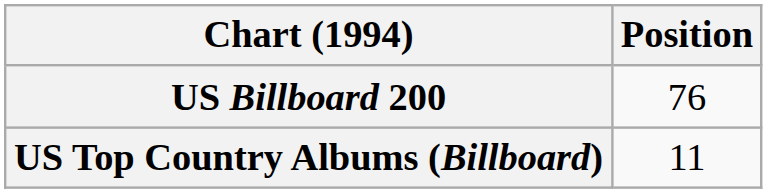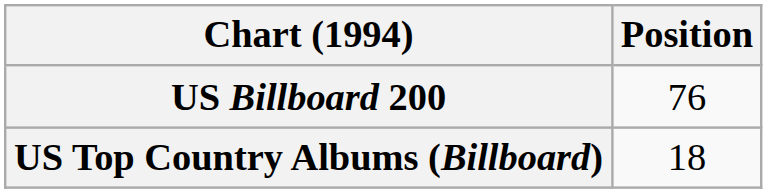 <table class="wikitable sortable plainrowheaders" style="text-align:center">
 <tr>
 <th scope="col">Chart (1994)</th>
 <th scope="col">Position</th>
 </tr>
 <tr>
 <th scope="row">US <em>Billboard</em> 200</th>
 <td>76</td>
 </tr>
 <tr>
 <th scope="row">US Top Country Albums (<em>Billboard</em>)</th>
-<td>11</td>
+<td>18</td>
 </tr>
 </table>
